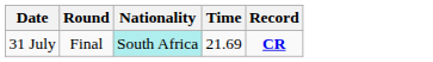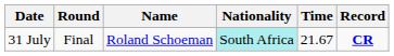 <table class="wikitable" style="text-align:center">
 <tr>
 <th>Date</th>
 <th>Round</th>
+<th>Name</th>
 <th>Nationality</th>
 <th>Time</th>
 <th>Record</th>
 </tr>
 <tr>
 <td>31 July</td>
 <td>Final</td>
+<td align="left"><a href='#'>Roland Schoeman</a></td>
 <td align="left" style="background: paleturquoise;"> South Africa</td>
-<td>21.69</td>
+<td>21.67</td>
 <td><strong><a href='#'>CR</a></strong></td>
 </tr>
 </table>
